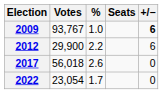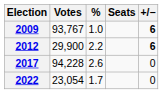 <table class="wikitable" style="font-size:97%; text-align:right;">
 <tr>
 <th>Election</th>
 <th>Votes</th>
 <th>%</th>
 <th>Seats</th>
 <th>+/−</th>
 </tr>
 <tr>
 <th><strong><a href='#'>2009</a></strong></th>
 <td>93,767</td>
 <td>1.0</td>
 <td></td>
 <td><strong> 6</strong></td>
 </tr>
 <tr>
 <th><strong><a href='#'>2012</a></strong></th>
 <td>29,900</td>
 <td>2.2</td>
 <td></td>
-<td> 6</td>
+<td><strong> 6</strong></td>
 </tr>
 <tr>
 <th><strong><a href='#'>2017</a></strong></th>
-<td>56,018</td>
+<td>94,228</td>
 <td>2.6</td>
 <td></td>
 <td> 0</td>
 </tr>
 <tr>
 <th><strong><a href='#'>2022</a></strong></th>
 <td>23,054</td>
 <td>1.7</td>
 <td></td>
 <td> 0</td>
 </tr>
 </table>
